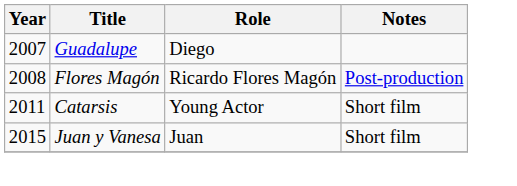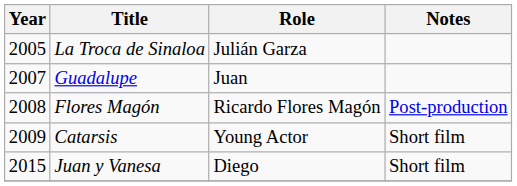 <table class="wikitable sortable">
 <tr>
 <th>Year</th>
 <th>Title</th>
 <th>Role</th>
 <th>Notes</th>
 </tr>
 <tr>
+<td>2005</td>
+<td><em>La Troca de Sinaloa</em></td>
+<td>Julián Garza</td>
+<td></td>
+</tr>
+<tr>
 <td>2007</td>
 <td><em><a href='#'>Guadalupe</a></em></td>
-<td>Diego</td>
+<td>Juan</td>
 <td></td>
 </tr>
 <tr>
 <td>2008</td>
 <td><em>Flores Magón</em></td>
 <td>Ricardo Flores Magón</td>
 <td><a href='#'>Post-production</a></td>
 </tr>
 <tr>
-<td>2011</td>
+<td>2009</td>
 <td><em>Catarsis</em></td>
 <td>Young Actor</td>
 <td>Short film</td>
 </tr>
 <tr>
 <td>2015</td>
 <td><em>Juan y Vanesa</em></td>
-<td>Juan</td>
+<td>Diego</td>
 <td>Short film</td>
 </tr>
 <tr>
 </tr>
 </table>
